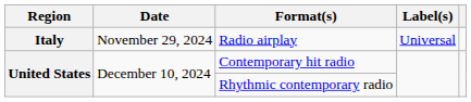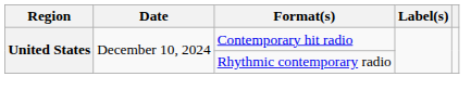 <table class="wikitable plainrowheaders">
 <tr>
 <th scope="col">Region</th>
 <th scope="col">Date</th>
 <th scope="col">Format(s)</th>
 <th scope="col">Label(s)</th>
 <th scope="col"></th>
-</tr>
-<tr>
-<th scope="row">Italy</th>
-<td>November 29, 2024</td>
-<td><a href='#'>Radio airplay</a></td>
-<td><a href='#'>Universal</a></td>
-<td style="text-align:center"></td>
 </tr>
 <tr>
 <th scope="row" rowspan="2">United States</th>
 <td rowspan="2">December 10, 2024</td>
 <td><a href='#'>Contemporary hit radio</a></td>
 <td rowspan="2"></td>
 <td align="center" rowspan="2"></td>
 </tr>
 <tr>
 <td><a href='#'>Rhythmic contemporary</a> radio</td>
 </tr>
 </table>
